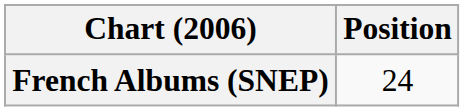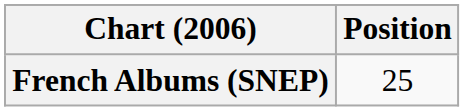 <table class="wikitable plainrowheaders" style="text-align:center">
 <tr>
 <th scope="col">Chart (2006)</th>
 <th scope="col">Position</th>
 </tr>
 <tr>
 <th scope="row">French Albums (SNEP)</th>
-<td>24</td>
+<td>25</td>
 </tr>
 </table>
